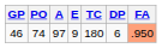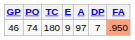 <table class="wikitable">
 <tr>
 <th><a href='#'>GP</a></th>
 <th><a href='#'>PO</a></th>
+<th><a href='#'>TC</a></th>
+<th><a href='#'>E</a></th>
 <th><a href='#'>A</a></th>
-<th><a href='#'>E</a></th>
-<th><a href='#'>TC</a></th>
 <th><a href='#'>DP</a></th>
 <th><a href='#'>FA</a></th>
 </tr>
 <tr align=center>
 <td>46</td>
 <td>74</td>
+<td>180</td>
+<td>9</td>
 <td>97</td>
-<td>9</td>
-<td>180</td>
-<td>6</td>
+<td>7</td>
 <td style="background: lightsalmon;">.950</td>
 </tr>
 </table>
